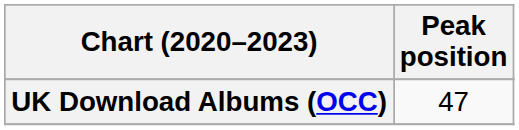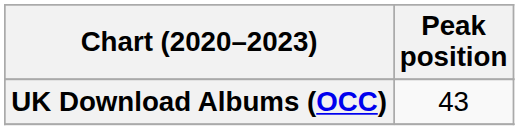 <table class="wikitable sortable plainrowheaders" style="text-align:center">
 <tr>
 <th scope="col">Chart (2020–2023)</th>
 <th scope="col">Peak<br>position</th>
 </tr>
 <tr>
 </tr>
 <tr>
 </tr>
 <tr>
 </tr>
 <tr>
 </tr>
 <tr>
 </tr>
 <tr>
 <th scope="row">UK Download Albums (<a href='#'>OCC</a>)</th>
-<td>47</td>
+<td>43</td>
 </tr>
 <tr>
 </tr>
 <tr>
 </tr>
 </table>
